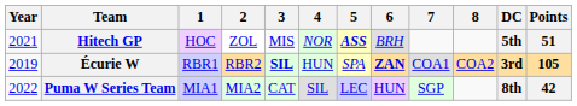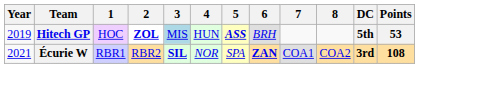 <table class="wikitable" style="text-align:center; font-size:90%">
 <tr>
 <th>Year</th>
 <th>Team</th>
 <th>1</th>
 <th>2</th>
 <th>3</th>
 <th>4</th>
 <th>5</th>
 <th>6</th>
 <th>7</th>
 <th>8</th>
 <th>DC</th>
 <th>Points</th>
 </tr>
 <tr>
-<td><a href='#'>2021</a></td>
+<td><a href='#'>2019</a></td>
 <th><a href='#'>Hitech GP</a></th>
 <td style="background:#EFCFFF;"><a href='#'>HOC</a><br></td>
-<td style="background:#FFFFFF;"><a href='#'>ZOL</a><br></td>
-<td><a href='#'>MIS</a></td>
-<td style="background:#DFFFDF;"><em><a href='#'>NOR</a></em><br></td>
+<td style="background:#FFFFFF;"><strong><a href='#'>ZOL</a><br></strong></td>
+<td style="background: lightblue;"><a href='#'>MIS</a></td>
+<td style="background:#DFFFDF;"><a href='#'>HUN</a><br></td>
 <td style="background:#FFFFBF;"><strong><em><a href='#'>ASS</a></em></strong><br></td>
 <td style="background:#DFDFDF;"><em><a href='#'>BRH</a></em><br></td>
 <td></td>
 <td></td>
 <th>5th</th>
-<th>51</th>
+<th>53</th>
 </tr>
 <tr>
-<td><a href='#'>2019</a></td>
+<td><a href='#'>2021</a></td>
 <th>Écurie W</th>
 <td style="background:#CFCFFF;"><a href='#'>RBR1</a><br></td>
 <td style="background:#FFDF9F;"><a href='#'>RBR2</a><br></td>
 <td style="background:#DFFFDF;"><strong><a href='#'>SIL</a><br></strong></td>
-<td style="background:#DFFFDF;"><a href='#'>HUN</a><br></td>
+<td style="background:#DFFFDF;"><em><a href='#'>NOR</a></em><br></td>
 <td style="background:#FFFFBF;"><em><a href='#'>SPA</a></em><br></td>
 <td style="background:#FFDF9F;"><strong><a href='#'>ZAN</a></strong><br></td>
 <td style="background:#DFDFDF;"><a href='#'>COA1</a><br></td>
 <td style="background:#FFDF9F;"><a href='#'>COA2</a><br></td>
 <th style="background:#FFDF9F;">3rd</th>
-<th style="background:#FFDF9F;">105</th>
-</tr>
-<tr>
-<td><a href='#'>2022</a></td>
-<th><a href='#'>Puma W Series Team</a></th>
-<td style="background:#cfcfff;"><a href='#'>MIA1</a><br></td>
-<td style="background:#DFFFDF;"><a href='#'>MIA2</a><br></td>
-<td style="background:#DFFFDF;"><a href='#'>CAT</a><br></td>
-<td style="background:#DFDFDF;"><a href='#'>SIL</a><br></td>
-<td style="background:#cfcfff;"><a href='#'>LEC</a><br></td>
-<td style="background:#EFCFFF;"><a href='#'>HUN</a><br></td>
-<td style="background:#DFFFDF;"><a href='#'>SGP</a><br></td>
-<td></td>
-<th>8th</th>
-<th>42</th>
+<th style="background:#FFDF9F;">108</th>
 </tr>
 </table>
